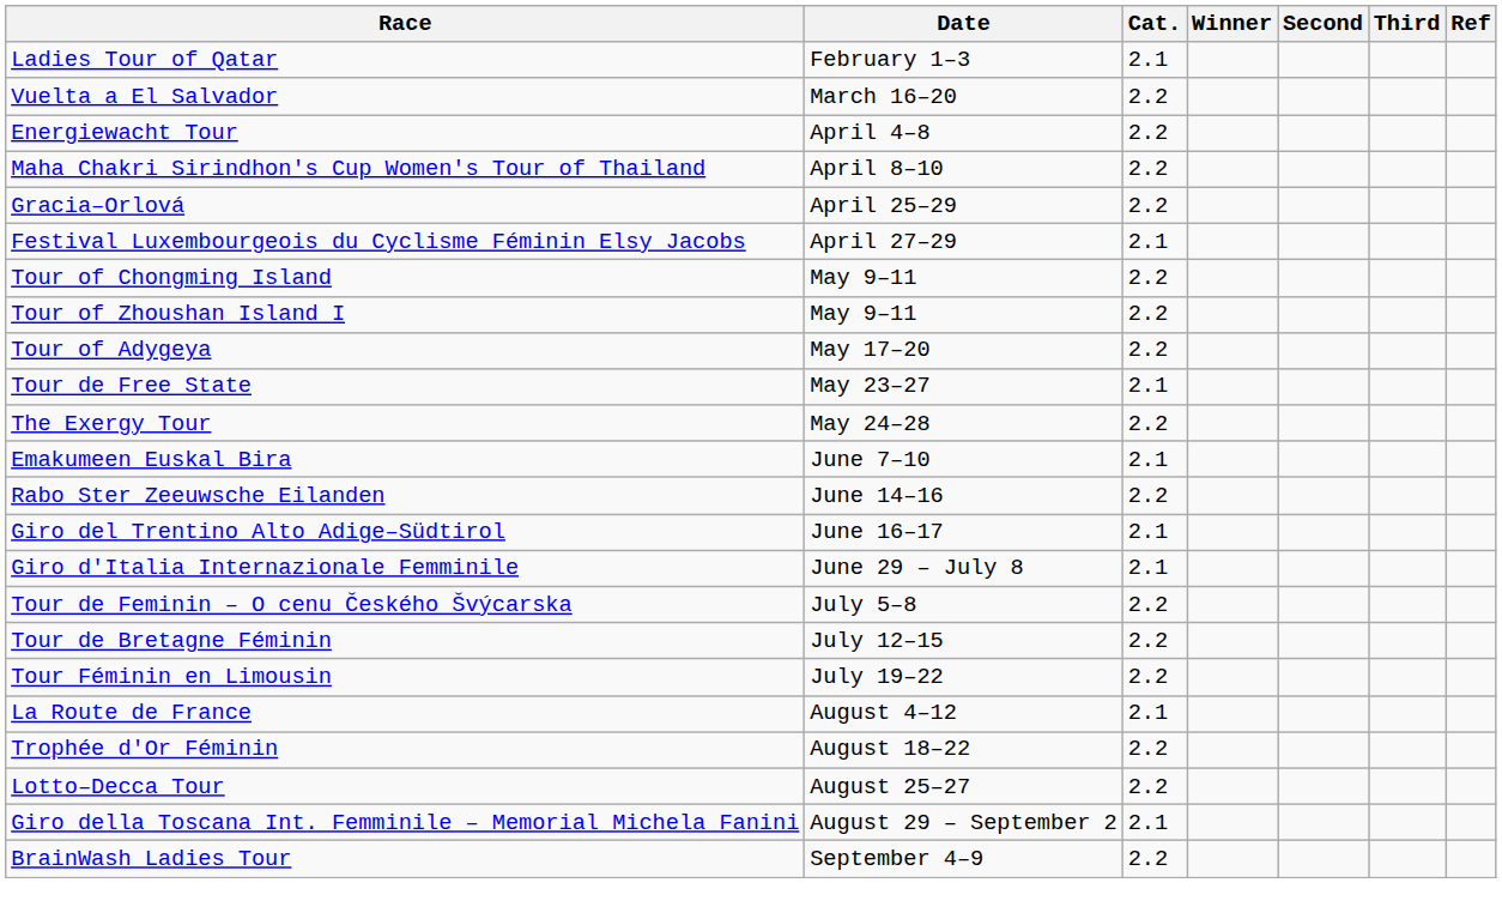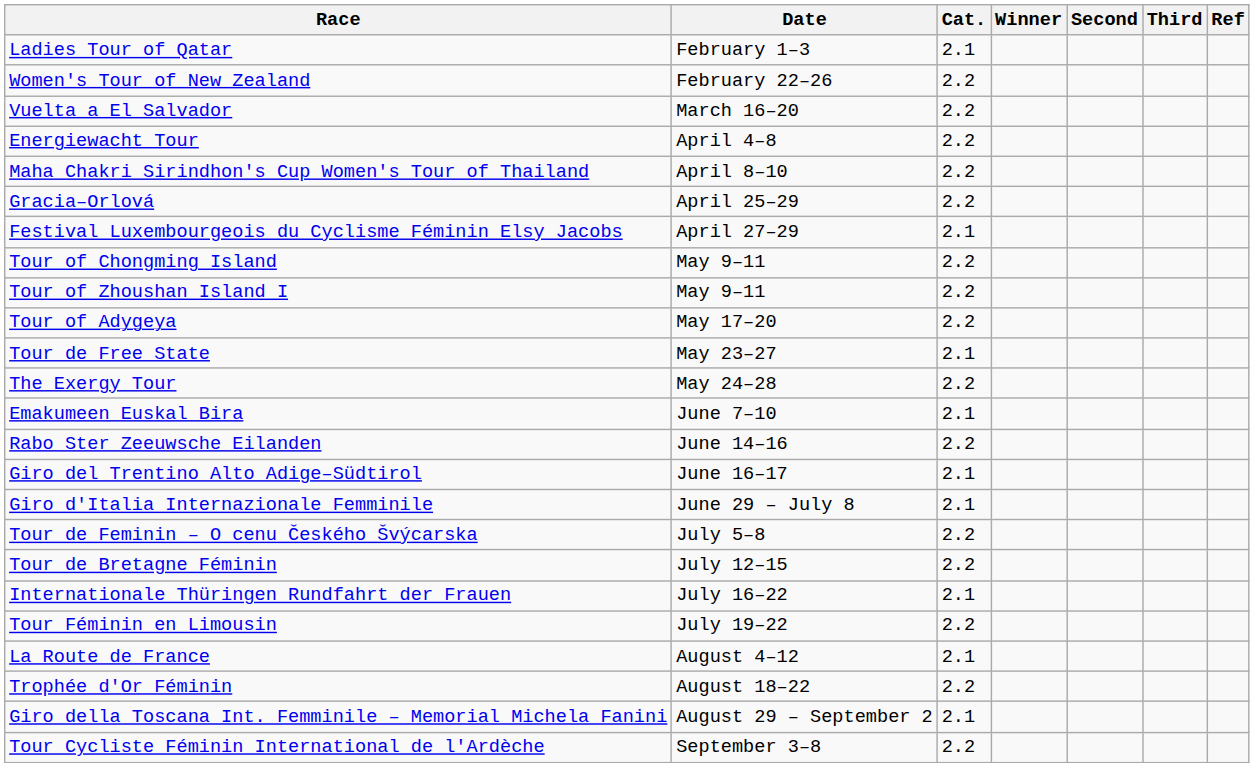 <table class="wikitable">
 <tr>
 <th>Race</th>
 <th>Date</th>
 <th>Cat.</th>
 <th>Winner</th>
 <th>Second</th>
 <th>Third</th>
 <th>Ref</th>
 </tr>
 <tr>
 <td> <a href='#'>Ladies Tour of Qatar</a></td>
 <td>February 1–3</td>
 <td>2.1</td>
+<td></td>
+<td></td>
+<td></td>
+<td align=center></td>
+</tr>
+<tr>
+<td> <a href='#'>Women's Tour of New Zealand</a></td>
+<td>February 22–26</td>
+<td>2.2</td>
 <td></td>
 <td></td>
 <td></td>
 <td align=center></td>
 </tr>
 <tr>
 <td> <a href='#'>Vuelta a El Salvador</a></td>
 <td>March 16–20</td>
 <td>2.2</td>
 <td></td>
 <td></td>
 <td></td>
 <td align=center></td>
 </tr>
 <tr>
 <td> <a href='#'>Energiewacht Tour</a></td>
 <td>April 4–8</td>
 <td>2.2</td>
 <td></td>
 <td></td>
 <td></td>
 <td align=center></td>
 </tr>
 <tr>
 <td> <a href='#'>Maha Chakri Sirindhon's Cup Women's Tour of Thailand</a></td>
 <td>April 8–10</td>
 <td>2.2</td>
 <td></td>
 <td></td>
 <td></td>
 <td align=center></td>
 </tr>
 <tr>
 <td> <a href='#'>Gracia–Orlová</a></td>
 <td>April 25–29</td>
 <td>2.2</td>
 <td></td>
 <td></td>
 <td></td>
 <td align=center></td>
 </tr>
 <tr>
 <td> <a href='#'>Festival Luxembourgeois du Cyclisme Féminin Elsy Jacobs</a></td>
 <td>April 27–29</td>
 <td>2.1</td>
 <td></td>
 <td></td>
 <td></td>
 <td align=center></td>
 </tr>
 <tr>
 <td> <a href='#'>Tour of Chongming Island</a></td>
 <td>May 9–11</td>
 <td>2.2</td>
 <td></td>
 <td></td>
 <td></td>
 <td align=center></td>
 </tr>
 <tr>
 <td> <a href='#'>Tour of Zhoushan Island I</a></td>
 <td>May 9–11</td>
 <td>2.2</td>
 <td></td>
 <td></td>
 <td></td>
 <td align=center></td>
 </tr>
 <tr>
 <td> <a href='#'>Tour of Adygeya</a></td>
 <td>May 17–20</td>
 <td>2.2</td>
 <td></td>
 <td></td>
 <td></td>
 <td align=center></td>
 </tr>
 <tr>
 <td> <a href='#'>Tour de Free State</a></td>
 <td>May 23–27</td>
 <td>2.1</td>
 <td></td>
 <td></td>
 <td></td>
 <td align=center></td>
 </tr>
 <tr>
 <td> <a href='#'>The Exergy Tour</a></td>
 <td>May 24–28</td>
 <td>2.2</td>
 <td></td>
 <td></td>
 <td></td>
 <td align=center></td>
 </tr>
 <tr>
 <td> <a href='#'>Emakumeen Euskal Bira</a></td>
 <td>June 7–10</td>
 <td>2.1</td>
 <td></td>
 <td></td>
 <td></td>
 <td align=center></td>
 </tr>
 <tr>
 <td> <a href='#'>Rabo Ster Zeeuwsche Eilanden</a></td>
 <td>June 14–16</td>
 <td>2.2</td>
 <td></td>
 <td></td>
 <td></td>
 <td align=center></td>
 </tr>
 <tr>
 <td> <a href='#'>Giro del Trentino Alto Adige–Südtirol</a></td>
 <td>June 16–17</td>
 <td>2.1</td>
 <td></td>
 <td></td>
 <td></td>
 <td align=center></td>
 </tr>
 <tr>
 <td> <a href='#'>Giro d'Italia Internazionale Femminile</a></td>
 <td>June 29 – July 8</td>
 <td>2.1</td>
 <td></td>
 <td></td>
 <td></td>
 <td align=center></td>
 </tr>
 <tr>
 <td> <a href='#'>Tour de Feminin – O cenu Českého Švýcarska</a></td>
 <td>July 5–8</td>
 <td>2.2</td>
 <td></td>
 <td></td>
 <td></td>
 <td align=center></td>
 </tr>
 <tr>
 <td> <a href='#'>Tour de Bretagne Féminin</a></td>
 <td>July 12–15</td>
 <td>2.2</td>
 <td></td>
 <td></td>
 <td></td>
 <td align=center></td>
 </tr>
 <tr>
+<td> <a href='#'>Internationale Thüringen Rundfahrt der Frauen</a></td>
+<td>July 16–22</td>
+<td>2.1</td>
+<td></td>
+<td></td>
+<td></td>
+<td align=center></td>
+</tr>
+<tr>
 <td> <a href='#'>Tour Féminin en Limousin</a></td>
 <td>July 19–22</td>
 <td>2.2</td>
 <td></td>
 <td></td>
 <td></td>
 <td align=center></td>
 </tr>
 <tr>
 <td> <a href='#'>La Route de France</a></td>
 <td>August 4–12</td>
 <td>2.1</td>
 <td></td>
 <td></td>
 <td></td>
 <td align=center></td>
 </tr>
 <tr>
 <td> <a href='#'>Trophée d'Or Féminin</a></td>
 <td>August 18–22</td>
 <td>2.2</td>
 <td></td>
 <td></td>
 <td></td>
 <td align=center></td>
 </tr>
 <tr>
-<td> <a href='#'>Lotto–Decca Tour</a></td>
-<td>August 25–27</td>
-<td>2.2</td>
-<td></td>
-<td></td>
-<td></td>
-<td align=center></td>
-</tr>
-<tr>
 <td> <a href='#'>Giro della Toscana Int. Femminile – Memorial Michela Fanini</a></td>
 <td>August 29 – September 2</td>
 <td>2.1</td>
 <td></td>
 <td></td>
 <td></td>
 <td align=center></td>
 </tr>
 <tr>
-<td> <a href='#'>BrainWash Ladies Tour</a></td>
-<td>September 4–9</td>
+<td> <a href='#'>Tour Cycliste Féminin International de l'Ardèche</a></td>
+<td>September 3–8</td>
 <td>2.2</td>
 <td></td>
 <td></td>
 <td></td>
 <td align=center></td>
 </tr>
 </table>
